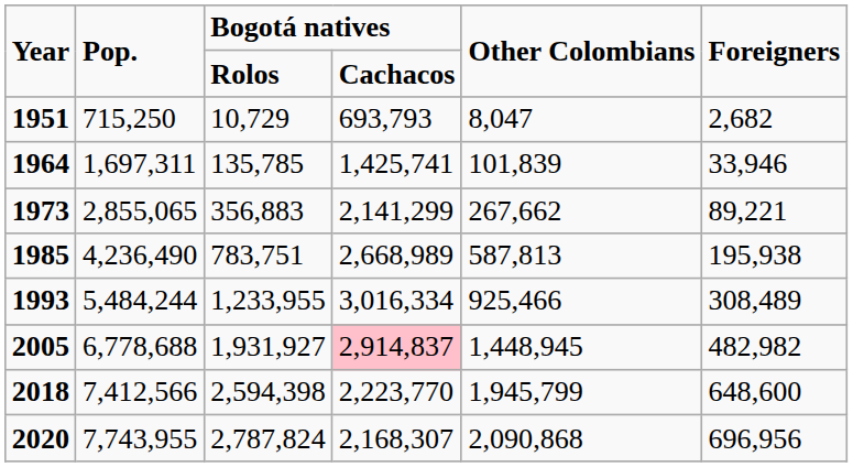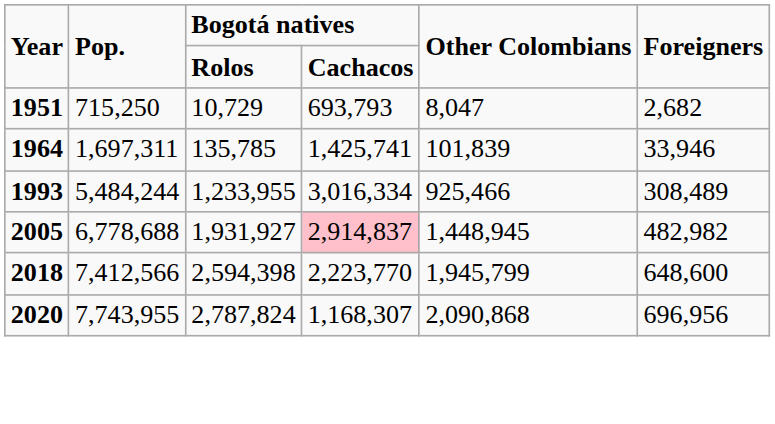 <table class="wikitable">
 <tr>
 <td rowspan="2"><strong>Year</strong></td>
 <td rowspan="2"><strong>Pop.</strong></td>
 <td colspan="2"><strong>Bogotá natives</strong></td>
 <td rowspan="2"><strong>Other Colombians</strong></td>
 <td rowspan="2"><strong>Foreigners</strong></td>
 </tr>
 <tr>
 <td><strong>Rolos</strong></td>
 <td><strong>Cachacos</strong></td>
 </tr>
 <tr>
 <td><strong>1951</strong></td>
 <td>715,250</td>
 <td>10,729</td>
 <td>693,793</td>
 <td>8,047</td>
 <td>2,682</td>
 </tr>
 <tr>
 <td><strong>1964</strong></td>
 <td>1,697,311</td>
 <td>135,785</td>
 <td>1,425,741</td>
 <td>101,839</td>
 <td>33,946</td>
 </tr>
 <tr>
-<td><strong>1973</strong></td>
-<td>2,855,065</td>
-<td>356,883</td>
-<td>2,141,299</td>
-<td>267,662</td>
-<td>89,221</td>
-</tr>
-<tr>
-<td><strong>1985</strong></td>
-<td>4,236,490</td>
-<td>783,751</td>
-<td>2,668,989</td>
-<td>587,813</td>
-<td>195,938</td>
-</tr>
-<tr>
 <td><strong>1993</strong></td>
 <td>5,484,244</td>
 <td>1,233,955</td>
 <td>3,016,334</td>
 <td>925,466</td>
 <td>308,489</td>
 </tr>
 <tr>
 <td><strong>2005</strong></td>
 <td>6,778,688</td>
 <td>1,931,927</td>
 <td style="background: pink;">2,914,837</td>
 <td>1,448,945</td>
 <td>482,982</td>
 </tr>
 <tr>
 <td><strong>2018</strong></td>
 <td>7,412,566</td>
 <td>2,594,398</td>
 <td>2,223,770</td>
 <td>1,945,799</td>
 <td>648,600</td>
 </tr>
 <tr>
 <td><strong>2020</strong></td>
 <td>7,743,955</td>
 <td>2,787,824</td>
-<td>2,168,307</td>
+<td>1,168,307</td>
 <td>2,090,868</td>
 <td>696,956</td>
 </tr>
 </table>
